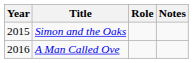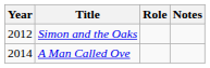 <table class="wikitable sortable">
 <tr>
 <th>Year</th>
 <th>Title</th>
 <th>Role</th>
 <th class="unsortable">Notes</th>
 </tr>
 <tr>
-<td>2015</td>
+<td>2012</td>
 <td><em><a href='#'>Simon and the Oaks</a></em></td>
 <td></td>
 <td></td>
 </tr>
 <tr>
-<td>2016</td>
+<td>2014</td>
 <td><em><a href='#'>A Man Called Ove</a></em></td>
 <td></td>
 <td></td>
 </tr>
 </table>
